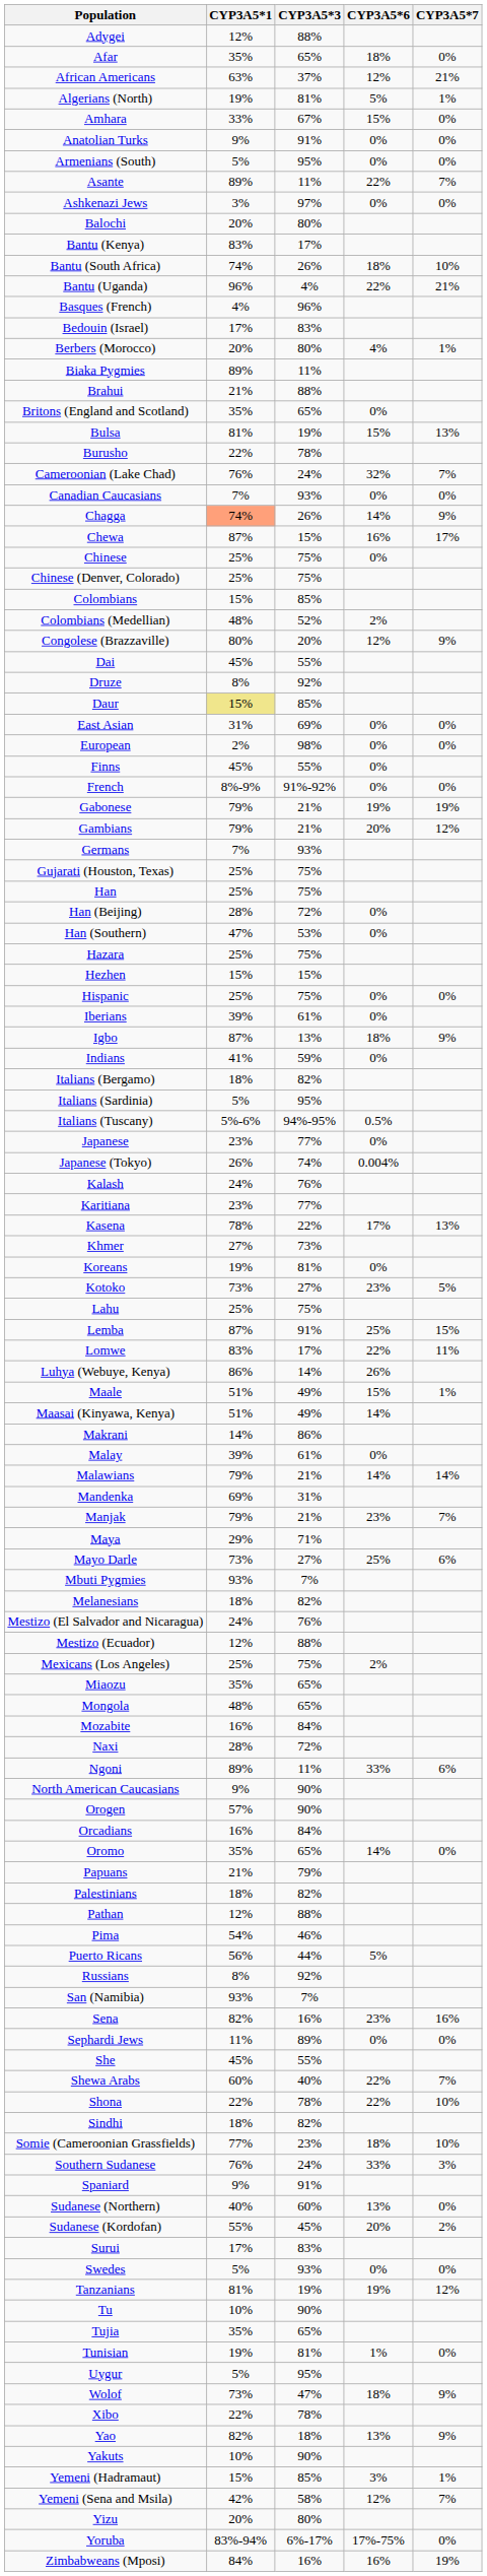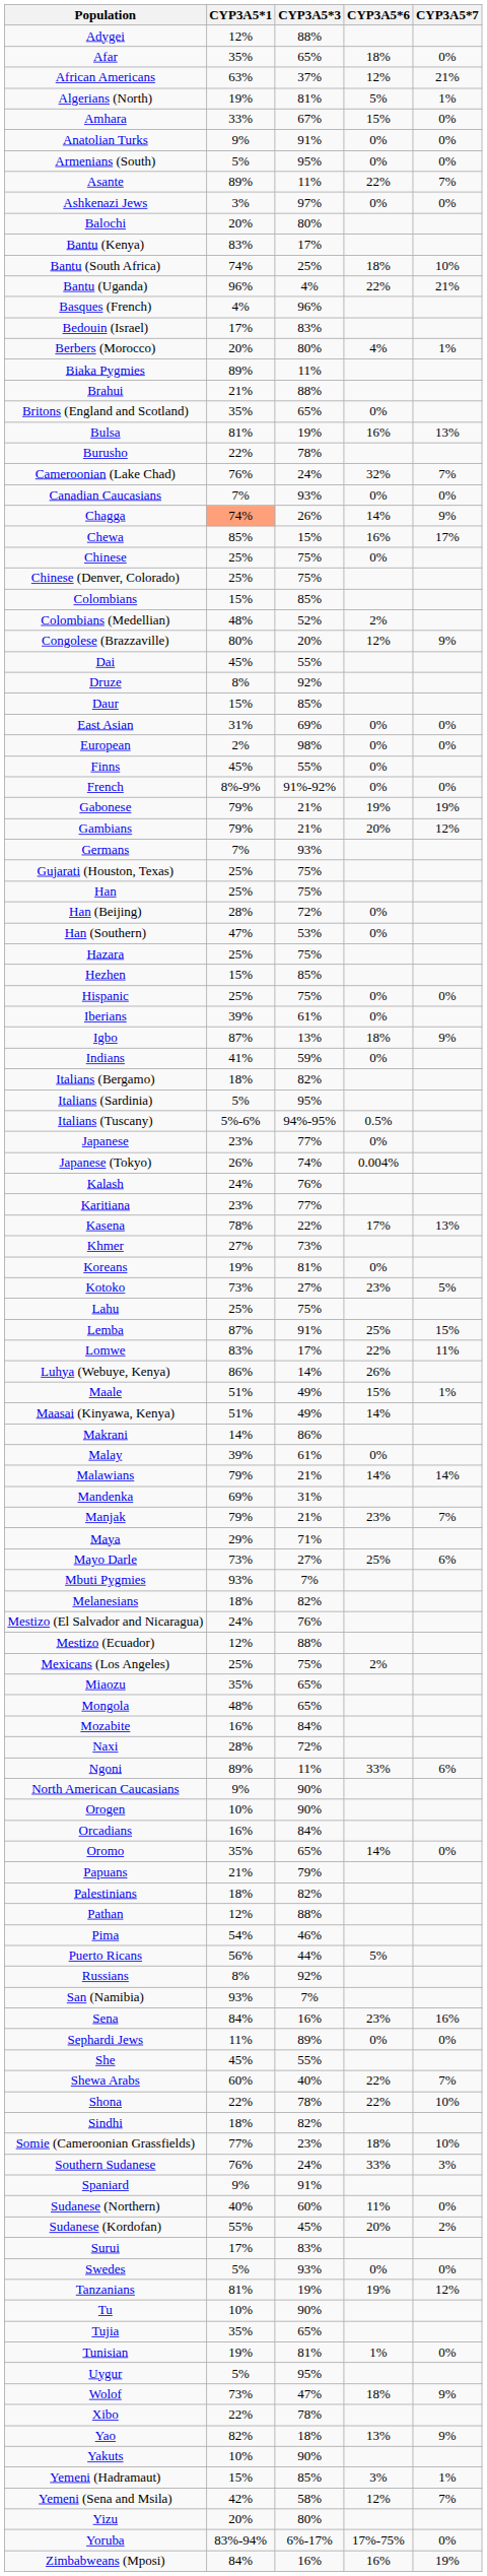 <table class="wikitable sortable">
 <tr align=center>
 <th>Population</th>
 <th>CYP3A5*1</th>
 <th>CYP3A5*3</th>
 <th>CYP3A5*6</th>
 <th>CYP3A5*7</th>
 </tr>
 <tr>
 <td align=center><a href='#'>Adygei</a></td>
 <td align=center>12%</td>
 <td align=center>88%</td>
 <td align=center></td>
 <td align=center></td>
 </tr>
 <tr>
 <td align=center><a href='#'>Afar</a></td>
 <td align=center>35%</td>
 <td align=center>65%</td>
 <td align=center>18%</td>
 <td align=center>0%</td>
 </tr>
 <tr>
 <td align=center><a href='#'>African Americans</a></td>
 <td align=center>63%</td>
 <td align=center>37%</td>
 <td align=center>12%</td>
 <td align=center>21%</td>
 </tr>
 <tr>
 <td align=center><a href='#'>Algerians</a> (North)</td>
 <td align=center>19%</td>
 <td align=center>81%</td>
 <td align=center>5%</td>
 <td align=center>1%</td>
 </tr>
 <tr>
 <td align=center><a href='#'>Amhara</a></td>
 <td align=center>33%</td>
 <td align=center>67%</td>
 <td align=center>15%</td>
 <td align=center>0%</td>
 </tr>
 <tr>
 <td align=center><a href='#'>Anatolian Turks</a></td>
 <td align=center>9%</td>
 <td align=center>91%</td>
 <td align=center>0%</td>
 <td align=center>0%</td>
 </tr>
 <tr>
 <td align=center><a href='#'>Armenians</a> (South)</td>
 <td align=center>5%</td>
 <td align=center>95%</td>
 <td align=center>0%</td>
 <td align=center>0%</td>
 </tr>
 <tr>
 <td align=center><a href='#'>Asante</a></td>
 <td align=center>89%</td>
 <td align=center>11%</td>
 <td align=center>22%</td>
 <td align=center>7%</td>
 </tr>
 <tr>
 <td align=center><a href='#'>Ashkenazi Jews</a></td>
 <td align=center>3%</td>
 <td align=center>97%</td>
 <td align=center>0%</td>
 <td align=center>0%</td>
 </tr>
 <tr>
 <td align=center><a href='#'>Balochi</a></td>
 <td align=center>20%</td>
 <td align=center>80%</td>
 <td align=center></td>
 <td align=center></td>
 </tr>
 <tr>
 <td align=center><a href='#'>Bantu</a> (Kenya)</td>
 <td align=center>83%</td>
 <td align=center>17%</td>
 <td align=center></td>
 <td align=center></td>
 </tr>
 <tr>
 <td align=center><a href='#'>Bantu</a> (South Africa)</td>
 <td align=center>74%</td>
-<td align=center>26%</td>
+<td align=center>25%</td>
 <td align=center>18%</td>
 <td align=center>10%</td>
 </tr>
 <tr>
 <td align=center><a href='#'>Bantu</a> (Uganda)</td>
 <td align=center>96%</td>
 <td align=center>4%</td>
 <td align=center>22%</td>
 <td align=center>21%</td>
 </tr>
 <tr>
 <td align=center><a href='#'>Basques</a> (French)</td>
 <td align=center>4%</td>
 <td align=center>96%</td>
 <td align=center></td>
 <td align=center></td>
 </tr>
 <tr>
 <td align=center><a href='#'>Bedouin</a> (Israel)</td>
 <td align=center>17%</td>
 <td align=center>83%</td>
 <td align=center></td>
 <td align=center></td>
 </tr>
 <tr>
 <td align=center><a href='#'>Berbers</a> (Morocco)</td>
 <td align=center>20%</td>
 <td align=center>80%</td>
 <td align=center>4%</td>
 <td align=center>1%</td>
 </tr>
 <tr>
 <td align=center><a href='#'>Biaka Pygmies</a></td>
 <td align=center>89%</td>
 <td align=center>11%</td>
 <td align=center></td>
 <td align=center></td>
 </tr>
 <tr>
 <td align=center><a href='#'>Brahui</a></td>
 <td align=center>21%</td>
 <td align=center>88%</td>
 <td align=center></td>
 <td align=center></td>
 </tr>
 <tr>
 <td align=center><a href='#'>Britons</a> (England and Scotland)</td>
 <td align=center>35%</td>
 <td align=center>65%</td>
 <td align=center>0%</td>
 <td align=center></td>
 </tr>
 <tr>
 <td align=center><a href='#'>Bulsa</a></td>
 <td align=center>81%</td>
 <td align=center>19%</td>
-<td align=center>15%</td>
+<td align=center>16%</td>
 <td align=center>13%</td>
 </tr>
 <tr>
 <td align=center><a href='#'>Burusho</a></td>
 <td align=center>22%</td>
 <td align=center>78%</td>
 <td align=center></td>
 <td align=center></td>
 </tr>
 <tr>
 <td align=center><a href='#'>Cameroonian</a> (Lake Chad)</td>
 <td align=center>76%</td>
 <td align=center>24%</td>
 <td align=center>32%</td>
 <td align=center>7%</td>
 </tr>
 <tr>
 <td align=center><a href='#'>Canadian Caucasians</a></td>
 <td align=center>7%</td>
 <td align=center>93%</td>
 <td align=center>0%</td>
 <td align=center>0%</td>
 </tr>
 <tr>
 <td align=center><a href='#'>Chagga</a></td>
 <td align=center style="background: lightsalmon;">74%</td>
 <td align=center>26%</td>
 <td align=center>14%</td>
 <td align=center>9%</td>
 </tr>
 <tr>
 <td align=center><a href='#'>Chewa</a></td>
-<td align=center>87%</td>
+<td align=center>85%</td>
 <td align=center>15%</td>
 <td align=center>16%</td>
 <td align=center>17%</td>
 </tr>
 <tr>
 <td align=center><a href='#'>Chinese</a></td>
 <td align=center>25%</td>
 <td align=center>75%</td>
 <td align=center>0%</td>
 <td align=center></td>
 </tr>
 <tr>
 <td align=center><a href='#'>Chinese</a> (Denver, Colorado)</td>
 <td align=center>25%</td>
 <td align=center>75%</td>
 <td align=center></td>
 <td align=center></td>
 </tr>
 <tr>
 <td align=center><a href='#'>Colombians</a></td>
 <td align=center>15%</td>
 <td align=center>85%</td>
 <td align=center></td>
 <td align=center></td>
 </tr>
 <tr>
 <td align=center><a href='#'>Colombians</a> (Medellian)</td>
 <td align=center>48%</td>
 <td align=center>52%</td>
 <td align=center>2%</td>
 <td align=center></td>
 </tr>
 <tr>
 <td align=center><a href='#'>Congolese</a> (Brazzaville)</td>
 <td align=center>80%</td>
 <td align=center>20%</td>
 <td align=center>12%</td>
 <td align=center>9%</td>
 </tr>
 <tr>
 <td align=center><a href='#'>Dai</a></td>
 <td align=center>45%</td>
 <td align=center>55%</td>
 <td align=center></td>
 <td align=center></td>
 </tr>
 <tr>
 <td align=center><a href='#'>Druze</a></td>
 <td align=center>8%</td>
 <td align=center>92%</td>
 <td align=center></td>
 <td align=center></td>
 </tr>
 <tr>
 <td align=center><a href='#'>Daur</a></td>
-<td align=center style="background: khaki;">15%</td>
+<td align=center>15%</td>
 <td align=center>85%</td>
 <td align=center></td>
 <td align=center></td>
 </tr>
 <tr>
 <td align=center><a href='#'>East Asian</a></td>
 <td align=center>31%</td>
 <td align=center>69%</td>
 <td align=center>0%</td>
 <td align=center>0%</td>
 </tr>
 <tr>
 <td align=center><a href='#'>European</a></td>
 <td align=center>2%</td>
 <td align=center>98%</td>
 <td align=center>0%</td>
 <td align=center>0%</td>
 </tr>
 <tr>
 <td align=center><a href='#'>Finns</a></td>
 <td align=center>45%</td>
 <td align=center>55%</td>
 <td align=center>0%</td>
 <td align=center></td>
 </tr>
 <tr>
 <td align=center><a href='#'>French</a></td>
 <td align=center>8%-9%</td>
 <td align=center>91%-92%</td>
 <td align=center>0%</td>
 <td align=center>0%</td>
 </tr>
 <tr>
 <td align=center><a href='#'>Gabonese</a></td>
 <td align=center>79%</td>
 <td align=center>21%</td>
 <td align=center>19%</td>
 <td align=center>19%</td>
 </tr>
 <tr>
 <td align=center><a href='#'>Gambians</a></td>
 <td align=center>79%</td>
 <td align=center>21%</td>
 <td align=center>20%</td>
 <td align=center>12%</td>
 </tr>
 <tr>
 <td align=center><a href='#'>Germans</a></td>
 <td align=center>7%</td>
 <td align=center>93%</td>
 <td align=center></td>
 <td align=center></td>
 </tr>
 <tr>
 <td align=center><a href='#'>Gujarati</a> (Houston, Texas)</td>
 <td align=center>25%</td>
 <td align=center>75%</td>
 <td align=center></td>
 <td align=center></td>
 </tr>
 <tr>
 <td align=center><a href='#'>Han</a></td>
 <td align=center>25%</td>
 <td align=center>75%</td>
 <td align=center></td>
 <td align=center></td>
 </tr>
 <tr>
 <td align=center><a href='#'>Han</a> (Beijing)</td>
 <td align=center>28%</td>
 <td align=center>72%</td>
 <td align=center>0%</td>
 <td align=center></td>
 </tr>
 <tr>
 <td align=center><a href='#'>Han</a> (Southern)</td>
 <td align=center>47%</td>
 <td align=center>53%</td>
 <td align=center>0%</td>
 <td align=center></td>
 </tr>
 <tr>
 <td align=center><a href='#'>Hazara</a></td>
 <td align=center>25%</td>
 <td align=center>75%</td>
 <td align=center></td>
 <td align=center></td>
 </tr>
 <tr>
 <td align=center><a href='#'>Hezhen</a></td>
 <td align=center>15%</td>
-<td align=center>15%</td>
+<td align=center>85%</td>
 <td align=center></td>
 <td align=center></td>
 </tr>
 <tr>
 <td align=center><a href='#'>Hispanic</a></td>
 <td align=center>25%</td>
 <td align=center>75%</td>
 <td align=center>0%</td>
 <td align=center>0%</td>
 </tr>
 <tr>
 <td align=center><a href='#'>Iberians</a></td>
 <td align=center>39%</td>
 <td align=center>61%</td>
 <td align=center>0%</td>
 <td align=center></td>
 </tr>
 <tr>
 <td align=center><a href='#'>Igbo</a></td>
 <td align=center>87%</td>
 <td align=center>13%</td>
 <td align=center>18%</td>
 <td align=center>9%</td>
 </tr>
 <tr>
 <td align=center><a href='#'>Indians</a></td>
 <td align=center>41%</td>
 <td align=center>59%</td>
 <td align=center>0%</td>
 <td align=center></td>
 </tr>
 <tr>
 <td align=center><a href='#'>Italians</a> (Bergamo)</td>
 <td align=center>18%</td>
 <td align=center>82%</td>
 <td align=center></td>
 <td align=center></td>
 </tr>
 <tr>
 <td align=center><a href='#'>Italians</a> (Sardinia)</td>
 <td align=center>5%</td>
 <td align=center>95%</td>
 <td align=center></td>
 <td align=center></td>
 </tr>
 <tr>
 <td align=center><a href='#'>Italians</a> (Tuscany)</td>
 <td align=center>5%-6%</td>
 <td align=center>94%-95%</td>
 <td align=center>0.5%</td>
 <td align=center></td>
 </tr>
 <tr>
 <td align=center><a href='#'>Japanese</a></td>
 <td align=center>23%</td>
 <td align=center>77%</td>
 <td align=center>0%</td>
 <td align=center></td>
 </tr>
 <tr>
 <td align=center><a href='#'>Japanese</a> (Tokyo)</td>
 <td align=center>26%</td>
 <td align=center>74%</td>
 <td align=center>0.004%</td>
 <td align=center></td>
 </tr>
 <tr>
 <td align=center><a href='#'>Kalash</a></td>
 <td align=center>24%</td>
 <td align=center>76%</td>
 <td align=center></td>
 <td align=center></td>
 </tr>
 <tr>
 <td align=center><a href='#'>Karitiana</a></td>
 <td align=center>23%</td>
 <td align=center>77%</td>
 <td align=center></td>
 <td align=center></td>
 </tr>
 <tr>
 <td align=center><a href='#'>Kasena</a></td>
 <td align=center>78%</td>
 <td align=center>22%</td>
 <td align=center>17%</td>
 <td align=center>13%</td>
 </tr>
 <tr>
 <td align=center><a href='#'>Khmer</a></td>
 <td align=center>27%</td>
 <td align=center>73%</td>
 <td align=center></td>
 <td align=center></td>
 </tr>
 <tr>
 <td align=center><a href='#'>Koreans</a></td>
 <td align=center>19%</td>
 <td align=center>81%</td>
 <td align=center>0%</td>
 <td align=center></td>
 </tr>
 <tr>
 <td align=center><a href='#'>Kotoko</a></td>
 <td align=center>73%</td>
 <td align=center>27%</td>
 <td align=center>23%</td>
 <td align=center>5%</td>
 </tr>
 <tr>
 <td align=center><a href='#'>Lahu</a></td>
 <td align=center>25%</td>
 <td align=center>75%</td>
 <td align=center></td>
 <td align=center></td>
 </tr>
 <tr>
 <td align=center><a href='#'>Lemba</a></td>
 <td align=center>87%</td>
 <td align=center>91%</td>
 <td align=center>25%</td>
 <td align=center>15%</td>
 </tr>
 <tr>
 <td align=center><a href='#'>Lomwe</a></td>
 <td align=center>83%</td>
 <td align=center>17%</td>
 <td align=center>22%</td>
 <td align=center>11%</td>
 </tr>
 <tr>
 <td align=center><a href='#'>Luhya</a> (Webuye, Kenya)</td>
 <td align=center>86%</td>
 <td align=center>14%</td>
 <td align=center>26%</td>
 <td align=center></td>
 </tr>
 <tr>
 <td align=center><a href='#'>Maale</a></td>
 <td align=center>51%</td>
 <td align=center>49%</td>
 <td align=center>15%</td>
 <td align=center>1%</td>
 </tr>
 <tr>
 <td align=center><a href='#'>Maasai</a> (Kinyawa, Kenya)</td>
 <td align=center>51%</td>
 <td align=center>49%</td>
 <td align=center>14%</td>
 <td align=center></td>
 </tr>
 <tr>
 <td align=center><a href='#'>Makrani</a></td>
 <td align=center>14%</td>
 <td align=center>86%</td>
 <td align=center></td>
 <td align=center></td>
 </tr>
 <tr>
 <td align=center><a href='#'>Malay</a></td>
 <td align=center>39%</td>
 <td align=center>61%</td>
 <td align=center>0%</td>
 <td align=center></td>
 </tr>
 <tr>
 <td align=center><a href='#'>Malawians</a></td>
 <td align=center>79%</td>
 <td align=center>21%</td>
 <td align=center>14%</td>
 <td align=center>14%</td>
 </tr>
 <tr>
 <td align=center><a href='#'>Mandenka</a></td>
 <td align=center>69%</td>
 <td align=center>31%</td>
 <td align=center></td>
 <td align=center></td>
 </tr>
 <tr>
 <td align=center><a href='#'>Manjak</a></td>
 <td align=center>79%</td>
 <td align=center>21%</td>
 <td align=center>23%</td>
 <td align=center>7%</td>
 </tr>
 <tr>
 <td align=center><a href='#'>Maya</a></td>
 <td align=center>29%</td>
 <td align=center>71%</td>
 <td align=center></td>
 <td align=center></td>
 </tr>
 <tr>
 <td align=center><a href='#'>Mayo Darle</a></td>
 <td align=center>73%</td>
 <td align=center>27%</td>
 <td align=center>25%</td>
 <td align=center>6%</td>
 </tr>
 <tr>
 <td align=center><a href='#'>Mbuti Pygmies</a></td>
 <td align=center>93%</td>
 <td align=center>7%</td>
 <td align=center></td>
 <td align=center></td>
 </tr>
 <tr>
 <td align=center><a href='#'>Melanesians</a></td>
 <td align=center>18%</td>
 <td align=center>82%</td>
 <td align=center></td>
 <td align=center></td>
 </tr>
 <tr>
 <td align=center><a href='#'>Mestizo</a> (El Salvador and Nicaragua)</td>
 <td align=center>24%</td>
 <td align=center>76%</td>
 <td align=center></td>
 <td align=center></td>
 </tr>
 <tr>
 <td align=center><a href='#'>Mestizo</a> (Ecuador)</td>
 <td align=center>12%</td>
 <td align=center>88%</td>
 <td align=center></td>
 <td align=center></td>
 </tr>
 <tr>
 <td align=center><a href='#'>Mexicans</a> (Los Angeles)</td>
 <td align=center>25%</td>
 <td align=center>75%</td>
 <td align=center>2%</td>
 <td align=center></td>
 </tr>
 <tr>
 <td align=center><a href='#'>Miaozu</a></td>
 <td align=center>35%</td>
 <td align=center>65%</td>
 <td align=center></td>
 <td align=center></td>
 </tr>
 <tr>
 <td align=center><a href='#'>Mongola</a></td>
 <td align=center>48%</td>
 <td align=center>65%</td>
 <td align=center></td>
 <td align=center></td>
 </tr>
 <tr>
 <td align=center><a href='#'>Mozabite</a></td>
 <td align=center>16%</td>
 <td align=center>84%</td>
 <td align=center></td>
 <td align=center></td>
 </tr>
 <tr>
 <td align=center><a href='#'>Naxi</a></td>
 <td align=center>28%</td>
 <td align=center>72%</td>
 <td align=center></td>
 <td align=center></td>
 </tr>
 <tr>
 <td align=center><a href='#'>Ngoni</a></td>
 <td align=center>89%</td>
 <td align=center>11%</td>
 <td align=center>33%</td>
 <td align=center>6%</td>
 </tr>
 <tr>
 <td align=center><a href='#'>North American Caucasians</a></td>
 <td align=center>9%</td>
 <td align=center>90%</td>
 <td align=center></td>
 <td align=center></td>
 </tr>
 <tr>
 <td align=center><a href='#'>Orogen</a></td>
-<td align=center>57%</td>
+<td align=center>10%</td>
 <td align=center>90%</td>
 <td align=center></td>
 <td align=center></td>
 </tr>
 <tr>
 <td align=center><a href='#'>Orcadians</a></td>
 <td align=center>16%</td>
 <td align=center>84%</td>
 <td align=center></td>
 <td align=center></td>
 </tr>
 <tr>
 <td align=center><a href='#'>Oromo</a></td>
 <td align=center>35%</td>
 <td align=center>65%</td>
 <td align=center>14%</td>
 <td align=center>0%</td>
 </tr>
 <tr>
 <td align=center><a href='#'>Papuans</a></td>
 <td align=center>21%</td>
 <td align=center>79%</td>
 <td align=center></td>
 <td align=center></td>
 </tr>
 <tr>
 <td align=center><a href='#'>Palestinians</a></td>
 <td align=center>18%</td>
 <td align=center>82%</td>
 <td align=center></td>
 <td align=center></td>
 </tr>
 <tr>
 <td align=center><a href='#'>Pathan</a></td>
 <td align=center>12%</td>
 <td align=center>88%</td>
 <td align=center></td>
 <td align=center></td>
 </tr>
 <tr>
 <td align=center><a href='#'>Pima</a></td>
 <td align=center>54%</td>
 <td align=center>46%</td>
 <td align=center></td>
 <td align=center></td>
 </tr>
 <tr>
 <td align=center><a href='#'>Puerto Ricans</a></td>
 <td align=center>56%</td>
 <td align=center>44%</td>
 <td align=center>5%</td>
 <td align=center></td>
 </tr>
 <tr>
 <td align=center><a href='#'>Russians</a></td>
 <td align=center>8%</td>
 <td align=center>92%</td>
 <td align=center></td>
 <td align=center></td>
 </tr>
 <tr>
 <td align=center><a href='#'>San</a> (Namibia)</td>
 <td align=center>93%</td>
 <td align=center>7%</td>
 <td align=center></td>
 <td align=center></td>
 </tr>
 <tr>
 <td align=center><a href='#'>Sena</a></td>
-<td align=center>82%</td>
+<td align=center>84%</td>
 <td align=center>16%</td>
 <td align=center>23%</td>
 <td align=center>16%</td>
 </tr>
 <tr>
 <td align=center><a href='#'>Sephardi Jews</a></td>
 <td align=center>11%</td>
 <td align=center>89%</td>
 <td align=center>0%</td>
 <td align=center>0%</td>
 </tr>
 <tr>
 <td align=center><a href='#'>She</a></td>
 <td align=center>45%</td>
 <td align=center>55%</td>
 <td align=center></td>
 <td align=center></td>
 </tr>
 <tr>
 <td align=center><a href='#'>Shewa Arabs</a></td>
 <td align=center>60%</td>
 <td align=center>40%</td>
 <td align=center>22%</td>
 <td align=center>7%</td>
 </tr>
 <tr>
 <td align=center><a href='#'>Shona</a></td>
 <td align=center>22%</td>
 <td align=center>78%</td>
 <td align=center>22%</td>
 <td align=center>10%</td>
 </tr>
 <tr>
 <td align=center><a href='#'>Sindhi</a></td>
 <td align=center>18%</td>
 <td align=center>82%</td>
 <td align=center></td>
 <td align=center></td>
 </tr>
 <tr>
 <td align=center><a href='#'>Somie</a> (Cameroonian Grassfields)</td>
 <td align=center>77%</td>
 <td align=center>23%</td>
 <td align=center>18%</td>
 <td align=center>10%</td>
 </tr>
 <tr>
 <td align=center><a href='#'>Southern Sudanese</a></td>
 <td align=center>76%</td>
 <td align=center>24%</td>
 <td align=center>33%</td>
 <td align=center>3%</td>
 </tr>
 <tr>
 <td align=center><a href='#'>Spaniard</a></td>
 <td align=center>9%</td>
 <td align=center>91%</td>
 <td align=center></td>
 <td align=center></td>
 </tr>
 <tr>
 <td align=center><a href='#'>Sudanese</a> (Northern)</td>
 <td align=center>40%</td>
 <td align=center>60%</td>
-<td align=center>13%</td>
+<td align=center>11%</td>
 <td align=center>0%</td>
 </tr>
 <tr>
 <td align=center><a href='#'>Sudanese</a> (Kordofan)</td>
 <td align=center>55%</td>
 <td align=center>45%</td>
 <td align=center>20%</td>
 <td align=center>2%</td>
 </tr>
 <tr>
 <td align=center><a href='#'>Surui</a></td>
 <td align=center>17%</td>
 <td align=center>83%</td>
 <td align=center></td>
 <td align=center></td>
 </tr>
 <tr>
 <td align=center><a href='#'>Swedes</a></td>
 <td align=center>5%</td>
 <td align=center>93%</td>
 <td align=center>0%</td>
 <td align=center>0%</td>
 </tr>
 <tr>
 <td align=center><a href='#'>Tanzanians</a></td>
 <td align=center>81%</td>
 <td align=center>19%</td>
 <td align=center>19%</td>
 <td align=center>12%</td>
 </tr>
 <tr>
 <td align=center><a href='#'>Tu</a></td>
 <td align=center>10%</td>
 <td align=center>90%</td>
 <td align=center></td>
 <td align=center></td>
 </tr>
 <tr>
 <td align=center><a href='#'>Tujia</a></td>
 <td align=center>35%</td>
 <td align=center>65%</td>
 <td align=center></td>
 <td align=center></td>
 </tr>
 <tr>
 <td align=center><a href='#'>Tunisian</a></td>
 <td align=center>19%</td>
 <td align=center>81%</td>
 <td align=center>1%</td>
 <td align=center>0%</td>
 </tr>
 <tr>
 <td align=center><a href='#'>Uygur</a></td>
 <td align=center>5%</td>
 <td align=center>95%</td>
 <td align=center></td>
 <td align=center></td>
 </tr>
 <tr>
 <td align=center><a href='#'>Wolof</a></td>
 <td align=center>73%</td>
 <td align=center>47%</td>
 <td align=center>18%</td>
 <td align=center>9%</td>
 </tr>
 <tr>
 <td align=center><a href='#'>Xibo</a></td>
 <td align=center>22%</td>
 <td align=center>78%</td>
 <td align=center></td>
 <td align=center></td>
 </tr>
 <tr>
 <td align=center><a href='#'>Yao</a></td>
 <td align=center>82%</td>
 <td align=center>18%</td>
 <td align=center>13%</td>
 <td align=center>9%</td>
 </tr>
 <tr>
 <td align=center><a href='#'>Yakuts</a></td>
 <td align=center>10%</td>
 <td align=center>90%</td>
 <td align=center></td>
 <td align=center></td>
 </tr>
 <tr>
 <td align=center><a href='#'>Yemeni</a> (Hadramaut)</td>
 <td align=center>15%</td>
 <td align=center>85%</td>
 <td align=center>3%</td>
 <td align=center>1%</td>
 </tr>
 <tr>
 <td align=center><a href='#'>Yemeni</a> (Sena and Msila)</td>
 <td align=center>42%</td>
 <td align=center>58%</td>
 <td align=center>12%</td>
 <td align=center>7%</td>
 </tr>
 <tr>
 <td align=center><a href='#'>Yizu</a></td>
 <td align=center>20%</td>
 <td align=center>80%</td>
 <td align=center></td>
 <td align=center></td>
 </tr>
 <tr>
 <td align=center><a href='#'>Yoruba</a></td>
 <td align=center>83%-94%</td>
 <td align=center>6%-17%</td>
 <td align=center>17%-75%</td>
 <td align=center>0%</td>
 </tr>
 <tr>
 <td align=center><a href='#'>Zimbabweans</a> (Mposi)</td>
 <td align=center>84%</td>
 <td align=center>16%</td>
 <td align=center>16%</td>
 <td align=center>19%</td>
 </tr>
 </table>
